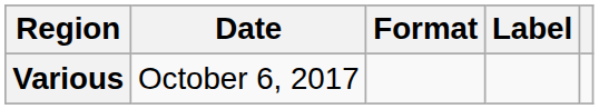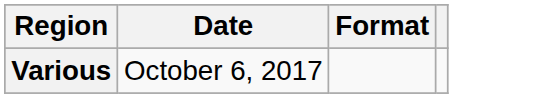 <table class="wikitable plainrowheaders">
 <tr>
 <th scope="col">Region</th>
 <th scope="col">Date</th>
 <th scope="col">Format</th>
-<th scope="col">Label</th>
 <th scope="col"></th>
 </tr>
 <tr>
 <th scope="row">Various</th>
 <td>October 6, 2017</td>
 <td></td>
 <td></td>
-<td></td>
 </tr>
 </table>
